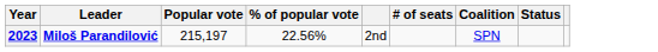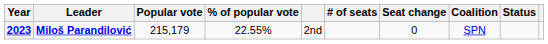 <table class="wikitable" style="text-align:center">
 <tr>
 <th>Year</th>
 <th>Leader</th>
 <th>Popular vote</th>
 <th>% of popular vote</th>
 <th></th>
 <th># of seats</th>
+<th>Seat change</th>
 <th>Coalition</th>
 <th>Status</th>
 <th></th>
 </tr>
 <tr>
 <th><a href='#'>2023</a></th>
 <td><strong><a href='#'>Miloš Parandilović</a></strong></td>
-<td>215,197</td>
-<td>22.56%</td>
+<td>215,179</td>
+<td>22.55%</td>
 <td> 2nd</td>
 <td></td>
+<td> 0</td>
 <td><a href='#'>SPN</a></td>
 <td></td>
 <td></td>
 </tr>
 </table>
